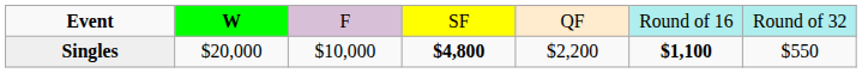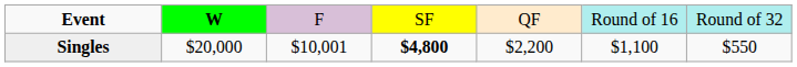 <table class=wikitable style=font-size:95%;text-align:center>
 <tr>
 <td style="width:130px"><strong>Event</strong></td>
 <td style="width:85px; background:lime"><strong>W</strong></td>
 <td style="width:85px; background:thistle">F</td>
 <td style="width:85px; background:#ffff00">SF</td>
 <td style="width:85px; background:#ffebcd">QF</td>
 <td style="width:85px; background:#afeeee">Round of 16</td>
 <td style="width:85px; background:#afeeee">Round of 32</td>
 </tr>
 <tr>
 <th style=background:#efefef>Singles </th>
 <td>$20,000</td>
-<td>$10,000</td>
+<td>$10,001</td>
 <td><strong>$4,800</strong></td>
 <td>$2,200</td>
-<td><strong>$1,100</strong></td>
+<td>$1,100</td>
 <td>$550</td>
 </tr>
 </table>
